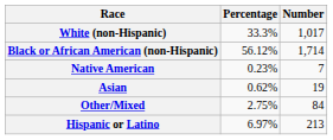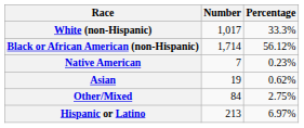 <table class="wikitable" style="text-align:right">
 <tr>
 <th scope="col">Race</th>
+<th scope="col">Number</th>
 <th scope="col">Percentage</th>
-<th scope="col">Number</th>
 </tr>
 <tr>
 <th scope="row"><a href='#'>White</a> (non-Hispanic)</th>
+<td>1,017</td>
 <td>33.3%</td>
-<td>1,017</td>
 </tr>
 <tr>
 <th scope="row"><a href='#'>Black or African American</a> (non-Hispanic)</th>
+<td>1,714</td>
 <td>56.12%</td>
-<td>1,714</td>
 </tr>
 <tr>
 <th scope="row"><a href='#'>Native American</a></th>
+<td>7</td>
 <td>0.23%</td>
-<td>7</td>
 </tr>
 <tr>
 <th scope="row"><a href='#'>Asian</a></th>
+<td>19</td>
 <td>0.62%</td>
-<td>19</td>
 </tr>
 <tr>
 <th scope="row"><a href='#'>Other/Mixed</a></th>
+<td>84</td>
 <td>2.75%</td>
-<td>84</td>
 </tr>
 <tr>
 <th scope="row"><a href='#'>Hispanic</a> or <a href='#'>Latino</a></th>
+<td>213</td>
 <td>6.97%</td>
-<td>213</td>
 </tr>
 </table>
